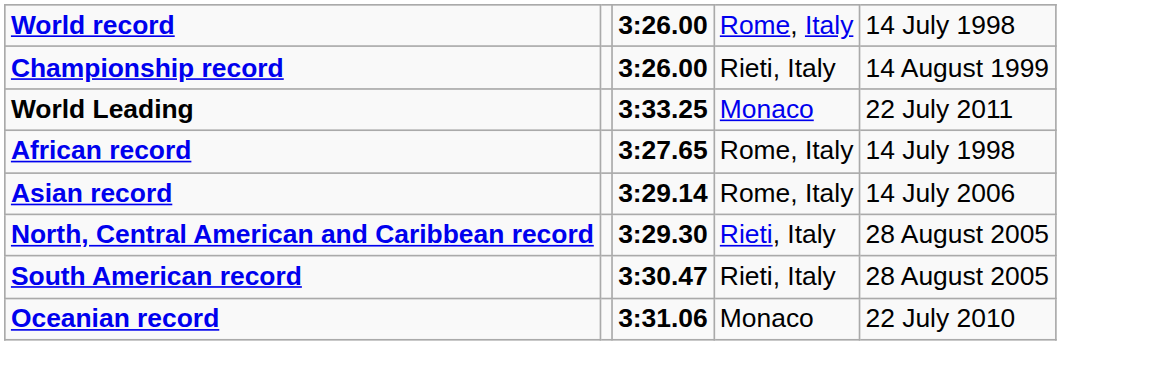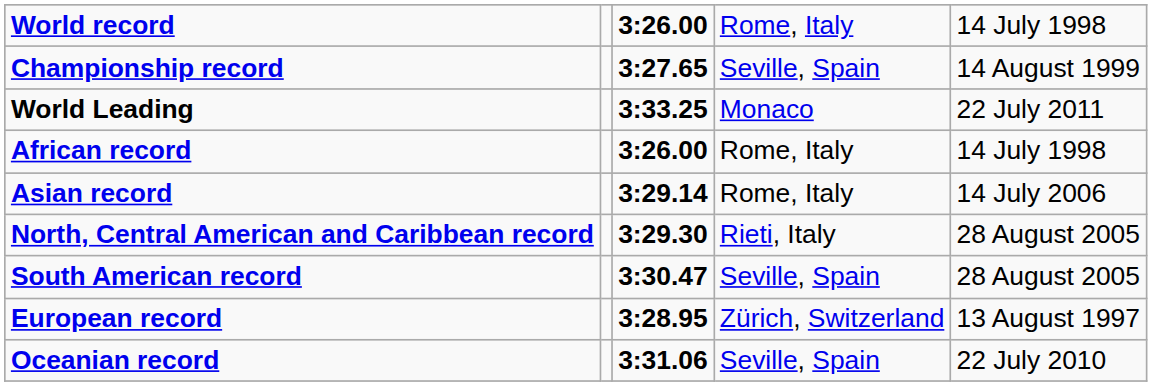 <table class="wikitable">
 <tr>
 <td><strong><a href='#'>World record</a></strong></td>
 <td></td>
 <td><strong>3:26.00</strong></td>
 <td><a href='#'>Rome</a>, <a href='#'>Italy</a></td>
 <td>14 July 1998</td>
 </tr>
 <tr>
 <td><strong><a href='#'>Championship record</a></strong></td>
 <td></td>
-<td><strong>3:26.00</strong></td>
-<td>Rieti, Italy</td>
+<td><strong>3:27.65</strong></td>
+<td><a href='#'>Seville</a>, <a href='#'>Spain</a></td>
 <td>14 August 1999</td>
 </tr>
 <tr>
 <td><strong>World Leading</strong></td>
 <td></td>
 <td><strong>3:33.25</strong></td>
 <td><a href='#'>Monaco</a></td>
 <td>22 July 2011</td>
 </tr>
 <tr>
 <td><strong><a href='#'>African record</a></strong></td>
 <td></td>
-<td><strong>3:27.65</strong></td>
+<td><strong>3:26.00</strong></td>
 <td>Rome, Italy</td>
 <td>14 July 1998</td>
 </tr>
 <tr>
 <td><strong><a href='#'>Asian record</a></strong></td>
 <td></td>
 <td><strong>3:29.14</strong></td>
 <td>Rome, Italy</td>
 <td>14 July 2006</td>
 </tr>
 <tr>
 <td><strong><a href='#'>North, Central American and Caribbean record</a></strong></td>
 <td></td>
 <td><strong>3:29.30</strong></td>
 <td><a href='#'>Rieti</a>, Italy</td>
 <td>28 August 2005</td>
 </tr>
 <tr>
 <td><strong><a href='#'>South American record</a></strong></td>
 <td></td>
 <td><strong>3:30.47</strong></td>
-<td>Rieti, Italy</td>
+<td><a href='#'>Seville</a>, <a href='#'>Spain</a></td>
 <td>28 August 2005</td>
+</tr>
+<tr>
+<td><strong><a href='#'>European record</a></strong></td>
+<td></td>
+<td><strong>3:28.95</strong></td>
+<td><a href='#'>Zürich</a>, <a href='#'>Switzerland</a></td>
+<td>13 August 1997</td>
 </tr>
 <tr>
 <td><strong><a href='#'>Oceanian record</a></strong></td>
 <td></td>
 <td><strong>3:31.06</strong></td>
-<td>Monaco</td>
+<td><a href='#'>Seville</a>, <a href='#'>Spain</a></td>
 <td>22 July 2010</td>
 </tr>
 </table>
